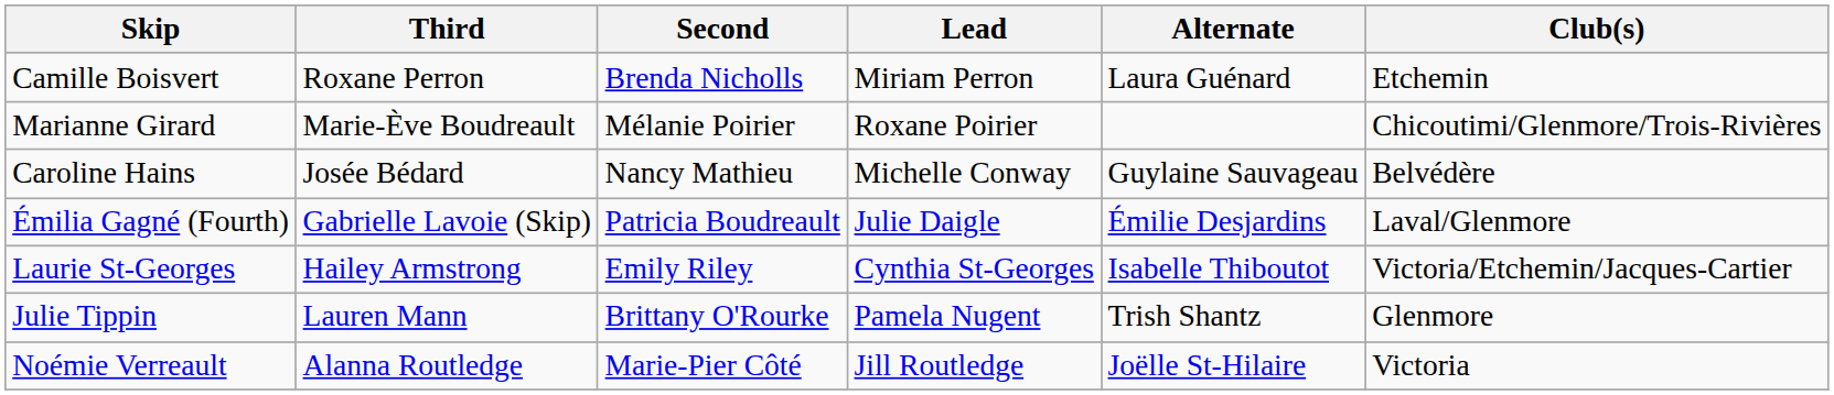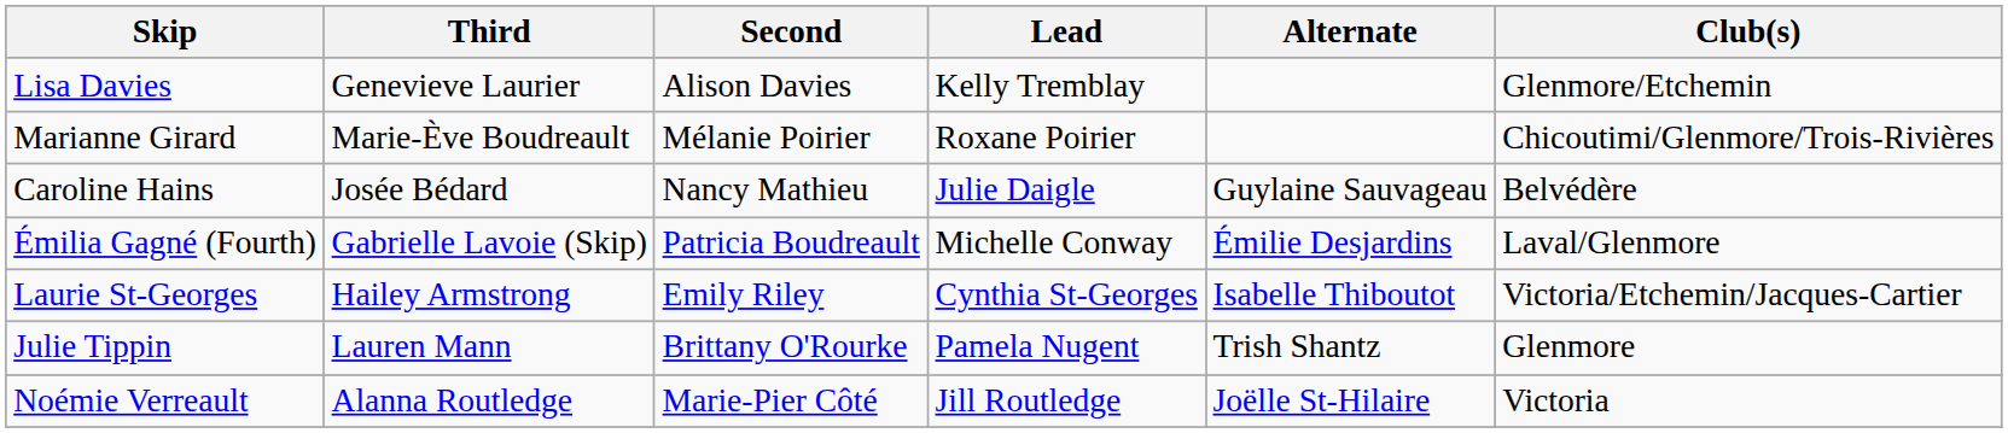 <table class="wikitable">
 <tr>
 <th>Skip</th>
 <th>Third</th>
 <th>Second</th>
 <th>Lead</th>
 <th>Alternate</th>
 <th>Club(s)</th>
 </tr>
 <tr>
-<td>Camille Boisvert</td>
-<td>Roxane Perron</td>
-<td><a href='#'>Brenda Nicholls</a></td>
-<td>Miriam Perron</td>
-<td>Laura Guénard</td>
-<td>Etchemin</td>
+<td><a href='#'>Lisa Davies</a></td>
+<td>Genevieve Laurier</td>
+<td>Alison Davies</td>
+<td>Kelly Tremblay</td>
+<td></td>
+<td>Glenmore/Etchemin</td>
 </tr>
 <tr>
 <td>Marianne Girard</td>
 <td>Marie-Ève Boudreault</td>
 <td>Mélanie Poirier</td>
 <td>Roxane Poirier</td>
 <td></td>
 <td>Chicoutimi/Glenmore/Trois-Rivières</td>
 </tr>
 <tr>
 <td>Caroline Hains</td>
 <td>Josée Bédard</td>
 <td>Nancy Mathieu</td>
-<td>Michelle Conway</td>
+<td><a href='#'>Julie Daigle</a></td>
 <td>Guylaine Sauvageau</td>
 <td>Belvédère</td>
 </tr>
 <tr>
 <td><a href='#'>Émilia Gagné</a> (Fourth)</td>
 <td><a href='#'>Gabrielle Lavoie</a> (Skip)</td>
 <td><a href='#'>Patricia Boudreault</a></td>
-<td><a href='#'>Julie Daigle</a></td>
+<td>Michelle Conway</td>
 <td><a href='#'>Émilie Desjardins</a></td>
 <td>Laval/Glenmore</td>
 </tr>
 <tr>
 <td><a href='#'>Laurie St-Georges</a></td>
 <td><a href='#'>Hailey Armstrong</a></td>
 <td><a href='#'>Emily Riley</a></td>
 <td><a href='#'>Cynthia St-Georges</a></td>
 <td><a href='#'>Isabelle Thiboutot</a></td>
 <td>Victoria/Etchemin/Jacques-Cartier</td>
 </tr>
 <tr>
 <td><a href='#'>Julie Tippin</a></td>
 <td><a href='#'>Lauren Mann</a></td>
 <td><a href='#'>Brittany O'Rourke</a></td>
 <td><a href='#'>Pamela Nugent</a></td>
 <td>Trish Shantz</td>
 <td>Glenmore</td>
 </tr>
 <tr>
 <td><a href='#'>Noémie Verreault</a></td>
 <td><a href='#'>Alanna Routledge</a></td>
 <td><a href='#'>Marie-Pier Côté</a></td>
 <td><a href='#'>Jill Routledge</a></td>
 <td><a href='#'>Joëlle St-Hilaire</a></td>
 <td>Victoria</td>
 </tr>
 </table>
